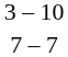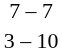 <table style="text-align:center">
 <tr>
 <th width=200></th>
 <th width=100></th>
 <th width=200></th>
 </tr>
 <tr>
+<td align=right><strong></strong></td>
+<td>7 – 7</td>
+<td align=left><strong></strong></td>
+</tr>
+<tr>
 <td align=right></td>
 <td>3 – 10</td>
 <td align=left><strong></strong></td>
 </tr>
-<tr>
-<td align=right><strong></strong></td>
-<td>7 – 7</td>
-<td align=left><strong></strong></td>
-</tr>
 </table>
